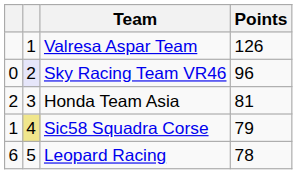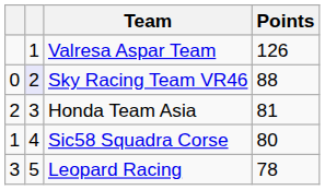 <table class="wikitable" style="font-size: 95%;">
 <tr>
 <th></th>
 <th></th>
 <th>Team</th>
 <th>Points</th>
 </tr>
 <tr>
 <td></td>
 <td align=center>1</td>
 <td> <a href='#'>Valresa Aspar Team</a></td>
 <td align=left>126</td>
 </tr>
 <tr>
 <td> 0</td>
 <td align=center style="background: lavender;">2</td>
 <td> <a href='#'>Sky Racing Team VR46</a></td>
-<td align=left>96</td>
+<td align=left>88</td>
 </tr>
 <tr>
 <td> 2</td>
 <td align=center>3</td>
 <td> Honda Team Asia</td>
 <td align=left>81</td>
 </tr>
 <tr>
 <td> 1</td>
-<td align=center style="background: khaki;">4</td>
+<td align=center>4</td>
 <td> <a href='#'>Sic58 Squadra Corse</a></td>
-<td align=left>79</td>
+<td align=left>80</td>
 </tr>
 <tr>
-<td> 6</td>
+<td> 3</td>
 <td align=center>5</td>
 <td> <a href='#'>Leopard Racing</a></td>
 <td align=left>78</td>
 </tr>
 </table>
